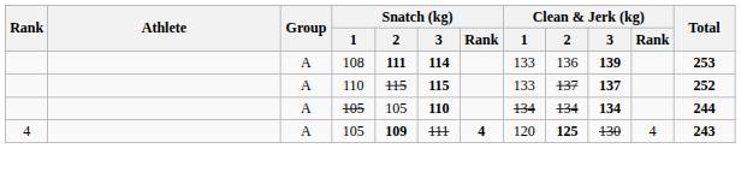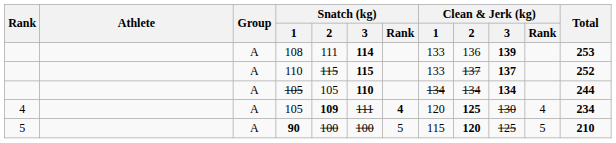 <table class = "wikitable" style="text-align:center;">
 <tr>
 <th rowspan=2 width=40>Rank</th>
 <th rowspan=2 width=250>Athlete</th>
 <th rowspan=2 width=50>Group</th>
 <th colspan=4>Snatch (kg)</th>
 <th colspan=4>Clean & Jerk (kg)</th>
 <th rowspan=2 width=60>Total</th>
 </tr>
 <tr>
 <th width=40>1</th>
 <th width=40>2</th>
 <th width=40>3</th>
 <th width=40>Rank</th>
 <th width=40>1</th>
 <th width=40>2</th>
 <th width=40>3</th>
 <th width=40>Rank</th>
 </tr>
 <tr>
 <td></td>
 <td align=left></td>
 <td>A</td>
 <td>108</td>
-<td><strong>111</strong></td>
+<td>111</td>
 <td><strong>114</strong></td>
 <td></td>
 <td>133</td>
 <td>136</td>
 <td><strong>139</strong></td>
 <td></td>
 <td><strong>253</strong></td>
 </tr>
 <tr>
 <td></td>
 <td align=left></td>
 <td>A</td>
 <td>110</td>
 <td><s>115</s></td>
 <td><strong>115</strong></td>
 <td></td>
 <td>133</td>
 <td><s>137</s></td>
 <td><strong>137</strong></td>
 <td></td>
 <td><strong>252</strong></td>
 </tr>
 <tr>
 <td></td>
 <td align=left></td>
 <td>A</td>
 <td><s>105</s></td>
 <td>105</td>
 <td><strong>110</strong></td>
 <td></td>
 <td><s>134</s></td>
 <td><s>134</s></td>
 <td><strong>134</strong></td>
 <td></td>
 <td><strong>244</strong></td>
 </tr>
 <tr>
 <td>4</td>
 <td align=left></td>
 <td>A</td>
 <td>105</td>
 <td><strong>109</strong></td>
 <td><s>111</s></td>
 <td><strong>4</strong></td>
 <td>120</td>
 <td><strong>125</strong></td>
 <td><s>130</s></td>
 <td>4</td>
-<td><strong>243</strong></td>
+<td><strong>234</strong></td>
+</tr>
+<tr>
+<td>5</td>
+<td align=left></td>
+<td>A</td>
+<td><strong>90</strong></td>
+<td><s>100</s></td>
+<td><s>100</s></td>
+<td>5</td>
+<td>115</td>
+<td><strong>120</strong></td>
+<td><s>125</s></td>
+<td>5</td>
+<td><strong>210</strong></td>
 </tr>
 </table>
